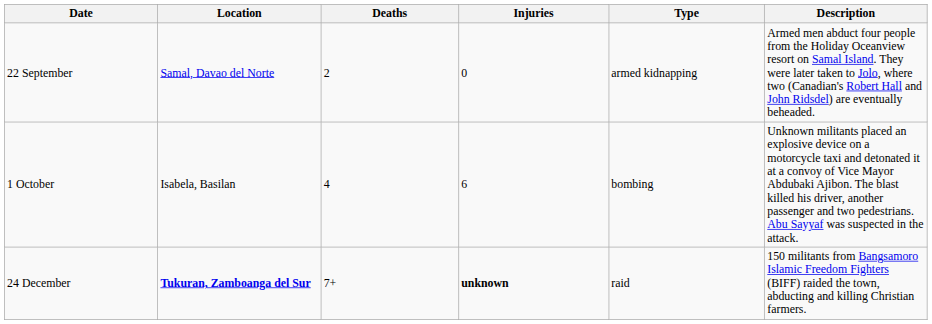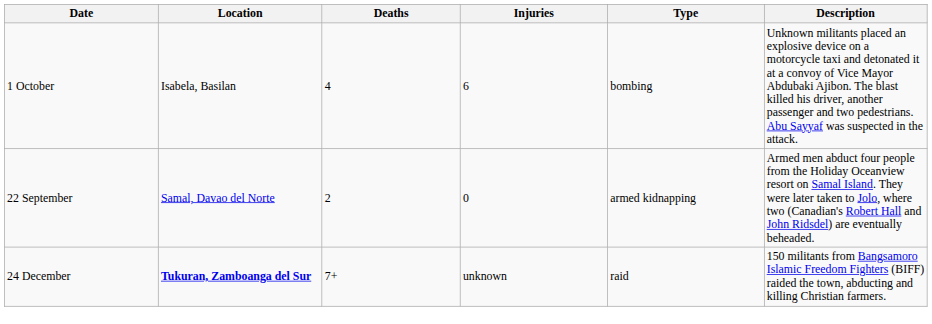 <table class="wikitable">
 <tr>
 <th width="4%">Date</th>
 <th width="4%">Location</th>
 <th width="4%">Deaths</th>
 <th width="4%">Injuries</th>
 <th width="4%">Type</th>
 <th width="4%">Description</th>
 </tr>
 <tr>
+<td>1 October</td>
+<td>Isabela, Basilan</td>
+<td>4</td>
+<td>6</td>
+<td>bombing</td>
+<td>Unknown militants placed an explosive device on a motorcycle taxi and detonated it at a convoy of Vice Mayor Abdubaki Ajibon. The blast killed his driver, another passenger and two pedestrians. <a href='#'>Abu Sayyaf</a> was suspected in the attack.</td>
+</tr>
+<tr>
 <td>22 September</td>
 <td><a href='#'>Samal, Davao del Norte</a></td>
 <td>2</td>
 <td>0</td>
 <td>armed kidnapping</td>
 <td>Armed men abduct four people from the Holiday Oceanview resort on <a href='#'>Samal Island</a>. They were later taken to <a href='#'>Jolo</a>, where two (Canadian's <a href='#'>Robert Hall</a> and <a href='#'>John Ridsdel</a>) are eventually beheaded.</td>
 </tr>
 <tr>
-<td>1 October</td>
-<td>Isabela, Basilan</td>
-<td>4</td>
-<td>6</td>
-<td>bombing</td>
-<td>Unknown militants placed an explosive device on a motorcycle taxi and detonated it at a convoy of Vice Mayor Abdubaki Ajibon. The blast killed his driver, another passenger and two pedestrians. <a href='#'>Abu Sayyaf</a> was suspected in the attack.</td>
-</tr>
-<tr>
 <td>24 December</td>
 <td><strong><a href='#'>Tukuran, Zamboanga del Sur</a></strong></td>
 <td>7+</td>
-<td><strong>unknown</strong></td>
+<td>unknown</td>
 <td>raid</td>
 <td>150 militants from <a href='#'>Bangsamoro Islamic Freedom Fighters</a> (BIFF) raided the town, abducting and killing Christian farmers.</td>
 </tr>
 </table>
